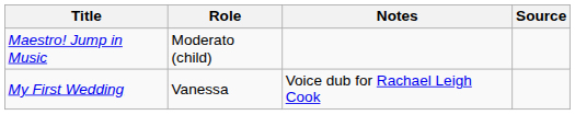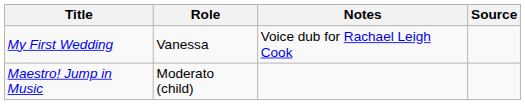 <table class="wikitable sortable plainrowheaders">
 <tr>
 <th>Title</th>
 <th>Role</th>
 <th class="unsortable">Notes</th>
 <th class="unsortable">Source</th>
 </tr>
 <tr>
+<td><em><a href='#'>My First Wedding</a></em></td>
+<td>Vanessa</td>
+<td>Voice dub for <a href='#'>Rachael Leigh Cook</a></td>
+<td></td>
+</tr>
+<tr>
 <td><em><a href='#'>Maestro! Jump in Music</a></em></td>
 <td>Moderato (child)</td>
 <td></td>
 <td></td>
 </tr>
-<tr>
-<td><em><a href='#'>My First Wedding</a></em></td>
-<td>Vanessa</td>
-<td>Voice dub for <a href='#'>Rachael Leigh Cook</a></td>
-<td></td>
-</tr>
 </table>
